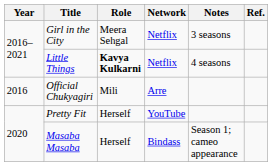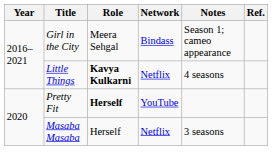 <table class="wikitable plainrowheaders sortable" width=65%>
 <tr>
 <th scope="col" width="15%">Year</th>
 <th scope="col">Title</th>
 <th scope="col">Role</th>
 <th>Network</th>
 <th scope="col" class="unsortable">Notes</th>
 <th scope="col" class="unsortable">Ref.</th>
 </tr>
 <tr>
 <td rowspan="2">2016–2021</td>
 <td><em>Girl in the City</em></td>
 <td>Meera Sehgal</td>
-<td><a href='#'>Netflix</a></td>
-<td>3 seasons</td>
+<td><a href='#'>Bindass</a></td>
+<td>Season 1; cameo appearance</td>
 <td></td>
 </tr>
 <tr>
 <td><em><a href='#'>Little Things</a></em></td>
 <td><strong>Kavya Kulkarni</strong></td>
 <td><a href='#'>Netflix</a></td>
 <td>4 seasons</td>
 <td></td>
 </tr>
 <tr>
-<td>2016</td>
-<td><em>Official Chukyagiri</em></td>
-<td>Mili</td>
-<td><a href='#'>Arre</a></td>
-<td></td>
-<td></td>
-</tr>
-<tr>
 <td rowspan="2">2020</td>
 <td><em>Pretty Fit</em></td>
-<td>Herself</td>
+<td><strong>Herself</strong></td>
 <td><a href='#'>YouTube</a></td>
 <td></td>
 <td></td>
 </tr>
 <tr>
 <td><em><a href='#'>Masaba Masaba</a></em></td>
 <td>Herself</td>
-<td><a href='#'>Bindass</a></td>
-<td>Season 1; cameo appearance</td>
+<td><a href='#'>Netflix</a></td>
+<td>3 seasons</td>
 <td></td>
 </tr>
 </table>
